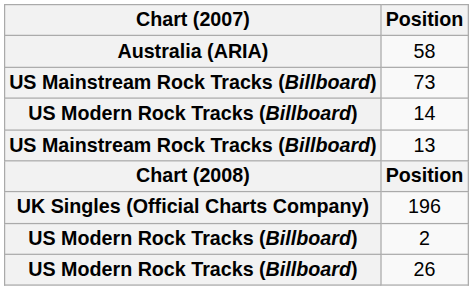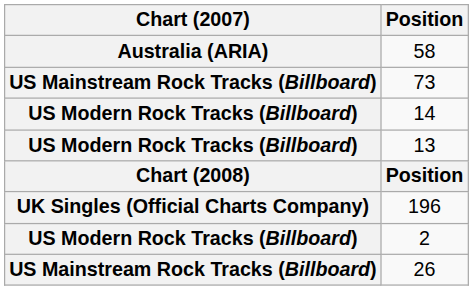 <table class="wikitable plainrowheaders sortable" style="text-align:center">
 <tr>
 <th scope="col">Chart (2007)</th>
 <th scope="col">Position</th>
 </tr>
 <tr>
 <th scope="row">Australia (ARIA)</th>
 <td>58</td>
 </tr>
 <tr>
 <th scope="row">US Mainstream Rock Tracks (<em>Billboard</em>)</th>
 <td>73</td>
 </tr>
 <tr>
 <th scope="row">US Modern Rock Tracks (<em>Billboard</em>)</th>
 <td>14</td>
 </tr>
 <tr>
-<th scope="row">US Mainstream Rock Tracks (<em>Billboard</em>)</th>
+<th scope="row">US Modern Rock Tracks (<em>Billboard</em>)</th>
 <td>13</td>
 </tr>
 <tr>
 <th>Chart (2008)</th>
 <th>Position</th>
 </tr>
 <tr>
 <th scope="row">UK Singles (Official Charts Company)</th>
 <td>196</td>
 </tr>
 <tr>
 <th scope="row">US Modern Rock Tracks (<em>Billboard</em>)</th>
 <td>2</td>
 </tr>
 <tr>
-<th scope="row">US Modern Rock Tracks (<em>Billboard</em>)</th>
+<th scope="row">US Mainstream Rock Tracks (<em>Billboard</em>)</th>
 <td>26</td>
 </tr>
 </table>
